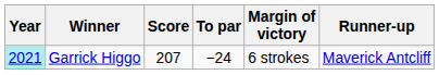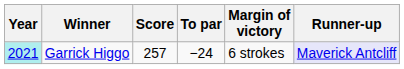 <table class="wikitable" style="font-size:95%">
 <tr>
 <th>Year</th>
 <th>Winner</th>
 <th>Score</th>
 <th>To par</th>
 <th>Margin of<br>victory</th>
 <th>Runner-up</th>
 </tr>
 <tr>
 <td style="background: paleturquoise;"><a href='#'>2021</a></td>
 <td> <a href='#'>Garrick Higgo</a></td>
-<td align=center>207</td>
+<td align=center>257</td>
 <td align=center>−24</td>
 <td>6 strokes</td>
-<td> <a href='#'>Maverick Antcliff</a></td>
+<td style="background: lavender;"> <a href='#'>Maverick Antcliff</a></td>
 </tr>
 </table>
